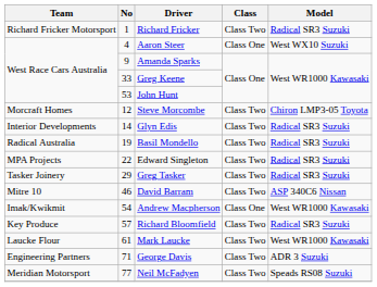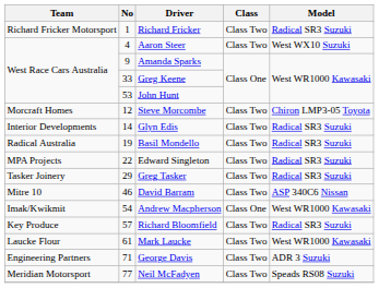 <table class="wikitable" style="font-size: 90%;">
 <tr>
 <th>Team</th>
 <th>No</th>
 <th>Driver</th>
 <th>Class</th>
 <th>Model</th>
 </tr>
 <tr>
 <td>Richard Fricker Motorsport</td>
 <td align="center">1</td>
 <td><a href='#'>Richard Fricker</a></td>
 <td>Class Two</td>
 <td><a href='#'>Radical</a> SR3 <a href='#'>Suzuki</a></td>
 </tr>
 <tr>
 <td rowspan=4>West Race Cars Australia</td>
 <td align="center">4</td>
 <td><a href='#'>Aaron Steer</a></td>
-<td>Class One</td>
+<td>Class Two</td>
 <td>West WX10 <a href='#'>Suzuki</a></td>
 </tr>
 <tr>
 <td align="center">9</td>
 <td><a href='#'>Amanda Sparks</a></td>
 <td rowspan=3>Class One</td>
 <td rowspan=3>West WR1000 <a href='#'>Kawasaki</a></td>
 </tr>
 <tr>
 <td align="center">33</td>
 <td><a href='#'>Greg Keene</a></td>
 </tr>
 <tr>
 <td align="center">53</td>
 <td><a href='#'>John Hunt</a></td>
 </tr>
 <tr>
 <td>Morcraft Homes</td>
 <td align="center">12</td>
 <td><a href='#'>Steve Morcombe</a></td>
 <td>Class Two</td>
 <td><a href='#'>Chiron</a> LMP3-05 <a href='#'>Toyota</a></td>
 </tr>
 <tr>
 <td>Interior Developments</td>
 <td align="center">14</td>
 <td><a href='#'>Glyn Edis</a></td>
 <td>Class Two</td>
 <td><a href='#'>Radical</a> SR3 <a href='#'>Suzuki</a></td>
 </tr>
 <tr>
 <td>Radical Australia</td>
 <td align="center">19</td>
 <td><a href='#'>Basil Mondello</a></td>
 <td>Class Two</td>
 <td><a href='#'>Radical</a> SR3 <a href='#'>Suzuki</a></td>
 </tr>
 <tr>
 <td>MPA Projects</td>
 <td align="center">22</td>
 <td>Edward Singleton</td>
 <td>Class Two</td>
 <td><a href='#'>Radical</a> SR3 <a href='#'>Suzuki</a></td>
 </tr>
 <tr>
 <td>Tasker Joinery</td>
 <td align="center">29</td>
 <td><a href='#'>Greg Tasker</a></td>
 <td>Class Two</td>
 <td><a href='#'>Radical</a> SR3 <a href='#'>Suzuki</a></td>
 </tr>
 <tr>
 <td>Mitre 10</td>
 <td align="center">46</td>
 <td><a href='#'>David Barram</a></td>
 <td>Class Two</td>
 <td><a href='#'>ASP</a> 340C6 <a href='#'>Nissan</a></td>
 </tr>
 <tr>
 <td>Imak/Kwikmit</td>
 <td align="center">54</td>
 <td><a href='#'>Andrew Macpherson</a></td>
 <td>Class One</td>
 <td>West WR1000 <a href='#'>Kawasaki</a></td>
 </tr>
 <tr>
 <td>Key Produce</td>
 <td align="center">57</td>
 <td><a href='#'>Richard Bloomfield</a></td>
 <td>Class Two</td>
 <td><a href='#'>Radical</a> SR3 <a href='#'>Suzuki</a></td>
 </tr>
 <tr>
 <td>Laucke Flour</td>
 <td align="center">61</td>
 <td><a href='#'>Mark Laucke</a></td>
 <td>Class Two</td>
 <td>West WR1000 <a href='#'>Kawasaki</a></td>
 </tr>
 <tr>
 <td>Engineering Partners</td>
 <td align="center">71</td>
 <td><a href='#'>George Davis</a></td>
 <td>Class Two</td>
 <td>ADR 3 <a href='#'>Suzuki</a></td>
 </tr>
 <tr>
 <td>Meridian Motorsport</td>
 <td align="center">77</td>
 <td><a href='#'>Neil McFadyen</a></td>
 <td>Class Two</td>
 <td>Speads RS08 <a href='#'>Suzuki</a></td>
 </tr>
 <tr>
 </tr>
 </table>
